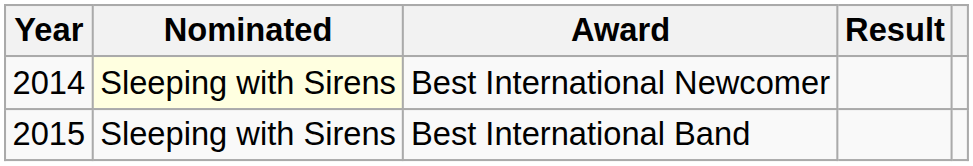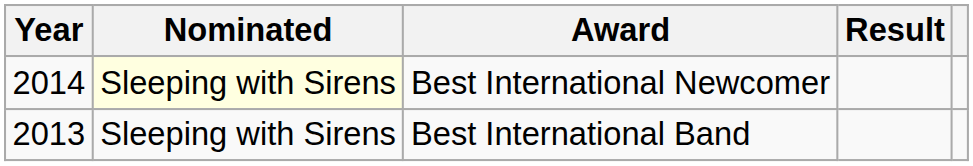 <table class="wikitable">
 <tr>
 <th>Year</th>
 <th>Nominated</th>
 <th>Award</th>
 <th>Result</th>
 <th></th>
 </tr>
 <tr>
 <td>2014</td>
 <td style="background: lightyellow;">Sleeping with Sirens</td>
 <td>Best International Newcomer</td>
 <td></td>
 <td style="text-align:center;"></td>
 </tr>
 <tr>
-<td>2015</td>
+<td>2013</td>
 <td>Sleeping with Sirens</td>
 <td>Best International Band</td>
 <td></td>
 <td style="text-align:center;"></td>
 </tr>
 </table>
